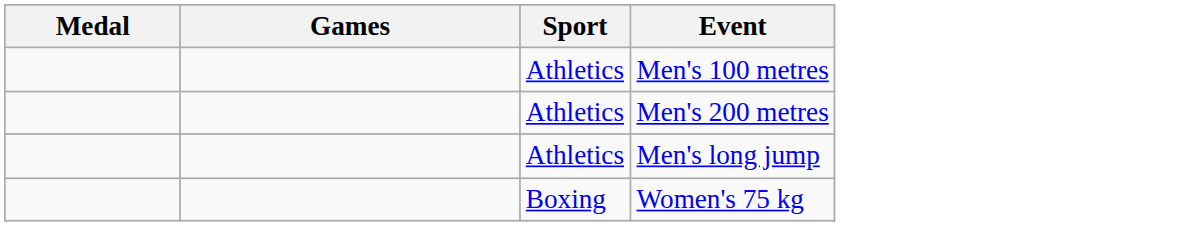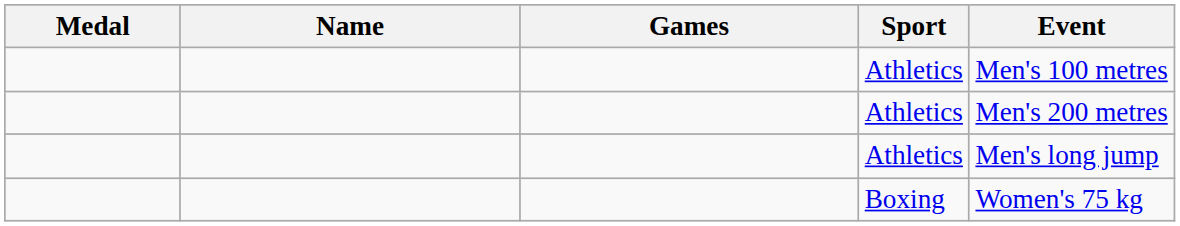 <table class="wikitable sortable">
 <tr>
 <th style="width:6em">Medal</th>
+<th style="width:12em">Name</th>
 <th style="width:12em">Games</th>
 <th>Sport</th>
 <th>Event</th>
 </tr>
 <tr>
+<td></td>
 <td></td>
 <td> </td>
 <td> <a href='#'>Athletics</a></td>
 <td><a href='#'>Men's 100 metres</a></td>
 </tr>
 <tr>
 <td></td>
+<td></td>
 <td> </td>
 <td> <a href='#'>Athletics</a></td>
 <td><a href='#'>Men's 200 metres</a></td>
 </tr>
 <tr>
+<td></td>
 <td></td>
 <td> </td>
 <td> <a href='#'>Athletics</a></td>
 <td><a href='#'>Men's long jump</a></td>
 </tr>
 <tr>
 <td></td>
+<td></td>
 <td> </td>
 <td> <a href='#'>Boxing</a></td>
 <td><a href='#'>Women's 75 kg</a></td>
 </tr>
 </table>
